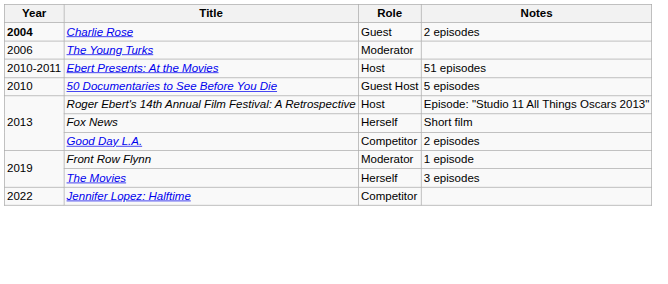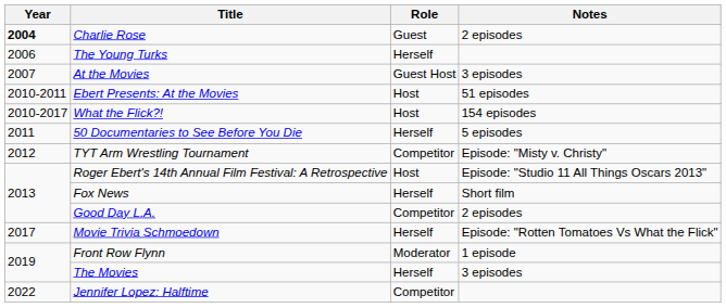 <table class="wikitable sortable">
 <tr>
 <th>Year</th>
 <th>Title</th>
 <th>Role</th>
 <th>Notes</th>
 </tr>
 <tr>
 <td><strong>2004</strong></td>
 <td><em><a href='#'>Charlie Rose</a></em></td>
 <td>Guest</td>
 <td>2 episodes</td>
 </tr>
 <tr>
 <td>2006</td>
 <td><em><a href='#'>The Young Turks</a></em></td>
-<td>Moderator</td>
+<td>Herself</td>
 <td></td>
+</tr>
+<tr>
+<td>2007</td>
+<td><em><a href='#'>At the Movies</a></em></td>
+<td>Guest Host</td>
+<td>3 episodes</td>
 </tr>
 <tr>
 <td>2010-2011</td>
 <td><em><a href='#'>Ebert Presents: At the Movies</a></em></td>
 <td>Host</td>
 <td>51 episodes</td>
 </tr>
 <tr>
-<td>2010</td>
+<td>2010-2017</td>
+<td><em><a href='#'>What the Flick?!</a></em></td>
+<td>Host</td>
+<td>154 episodes</td>
+</tr>
+<tr>
+<td>2011</td>
 <td><em><a href='#'>50 Documentaries to See Before You Die</a></em></td>
-<td>Guest Host</td>
+<td>Herself</td>
 <td>5 episodes</td>
+</tr>
+<tr>
+<td>2012</td>
+<td><em>TYT Arm Wrestling Tournament</em></td>
+<td>Competitor</td>
+<td>Episode: "Misty v. Christy"</td>
 </tr>
 <tr>
 <td rowspan="3">2013</td>
 <td><em>Roger Ebert's 14th Annual Film Festival: A Retrospective</em></td>
 <td>Host</td>
 <td>Episode: "Studio 11 All Things Oscars 2013"</td>
 </tr>
 <tr>
 <td><em>Fox News</em></td>
 <td>Herself</td>
 <td>Short film</td>
 </tr>
 <tr>
 <td><em><a href='#'>Good Day L.A.</a></em></td>
 <td>Competitor</td>
 <td>2 episodes</td>
+</tr>
+<tr>
+<td>2017</td>
+<td><em><a href='#'>Movie Trivia Schmoedown</a></em></td>
+<td>Herself</td>
+<td>Episode: "Rotten Tomatoes Vs What the Flick"</td>
 </tr>
 <tr>
 <td rowspan="2">2019</td>
 <td><em>Front Row Flynn</em></td>
 <td>Moderator</td>
 <td>1 episode</td>
 </tr>
 <tr>
 <td><em><a href='#'>The Movies</a></em></td>
 <td>Herself</td>
 <td>3 episodes</td>
 </tr>
 <tr>
 <td>2022</td>
 <td><em><a href='#'>Jennifer Lopez: Halftime</a></em></td>
 <td>Competitor</td>
 <td></td>
 </tr>
 </table>
